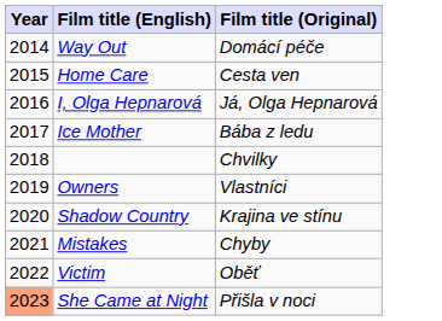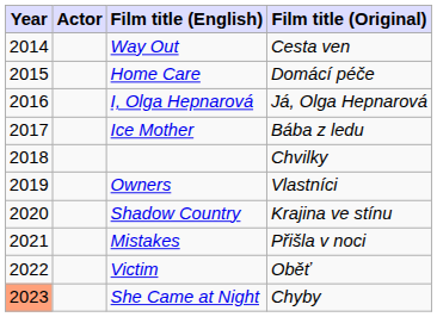 <table class="wikitable sortable">
 <tr>
 <th style="background:#DDDDFF;">Year</th>
+<th style="background:#DDDDFF;">Actor</th>
 <th style="background:#DDDDFF;">Film title (English)</th>
 <th style="background:#DDDDFF;">Film title (Original)</th>
 </tr>
 <tr>
 <td>2014</td>
+<td></td>
 <td><em><a href='#'>Way Out</a></em></td>
+<td><em>Cesta ven</em></td>
+</tr>
+<tr>
+<td>2015</td>
+<td></td>
+<td><em><a href='#'>Home Care</a></em></td>
 <td><em>Domácí péče</em></td>
 </tr>
 <tr>
-<td>2015</td>
-<td><em><a href='#'>Home Care</a></em></td>
-<td><em>Cesta ven</em></td>
-</tr>
-<tr>
 <td>2016</td>
+<td></td>
 <td><em><a href='#'>I, Olga Hepnarová</a></em></td>
 <td><em>Já, Olga Hepnarová</em></td>
 </tr>
 <tr>
 <td>2017</td>
+<td></td>
 <td><em><a href='#'>Ice Mother</a></em></td>
 <td><em>Bába z ledu</em></td>
 </tr>
 <tr>
 <td>2018</td>
+<td></td>
 <td><em></em></td>
 <td><em>Chvilky</em></td>
 </tr>
 <tr>
 <td>2019</td>
+<td></td>
 <td><em><a href='#'>Owners</a></em></td>
 <td><em>Vlastníci</em></td>
 </tr>
 <tr>
 <td>2020</td>
+<td></td>
 <td><em><a href='#'>Shadow Country</a></em></td>
 <td><em>Krajina ve stínu</em></td>
 </tr>
 <tr>
 <td>2021</td>
+<td></td>
 <td><em><a href='#'>Mistakes</a></em></td>
-<td><em>Chyby</em></td>
+<td><em>Přišla v noci</em></td>
 </tr>
 <tr>
 <td>2022</td>
+<td></td>
 <td><em><a href='#'>Victim</a></em></td>
 <td><em>Oběť</em></td>
 </tr>
 <tr>
 <td style="background: lightsalmon;">2023</td>
+<td></td>
 <td><em><a href='#'>She Came at Night</a></em></td>
-<td><em>Přišla v noci</em></td>
+<td><em>Chyby</em></td>
 </tr>
 </table>
